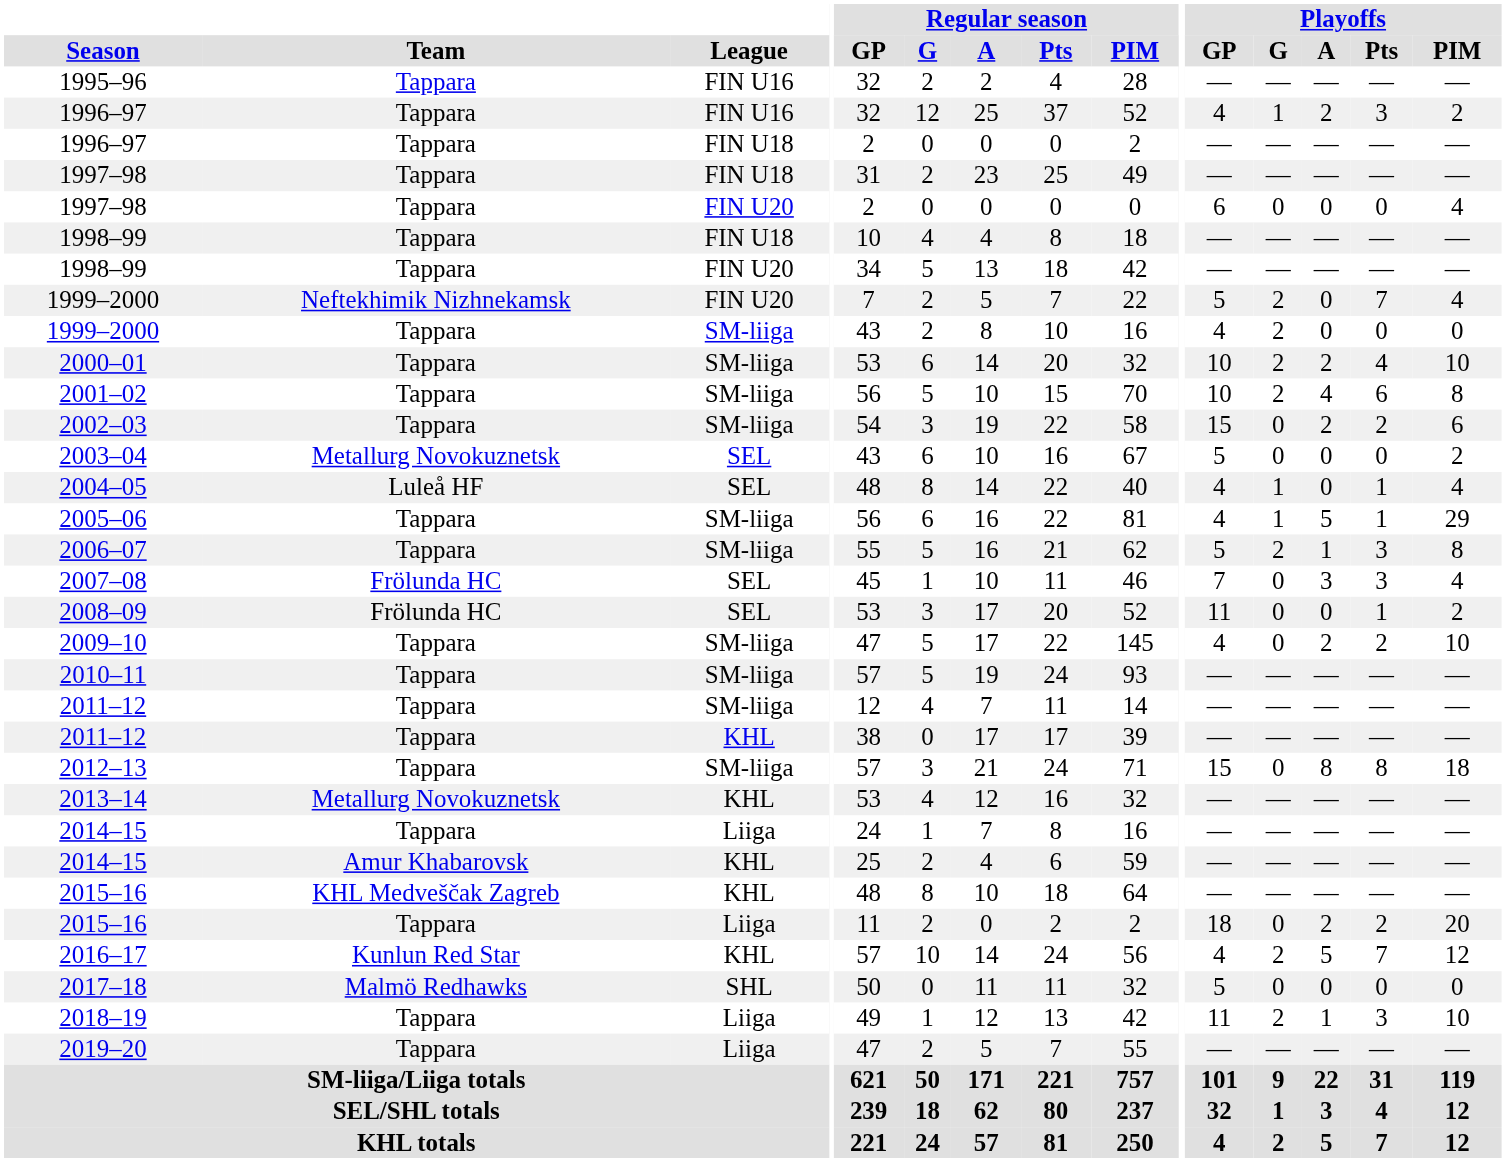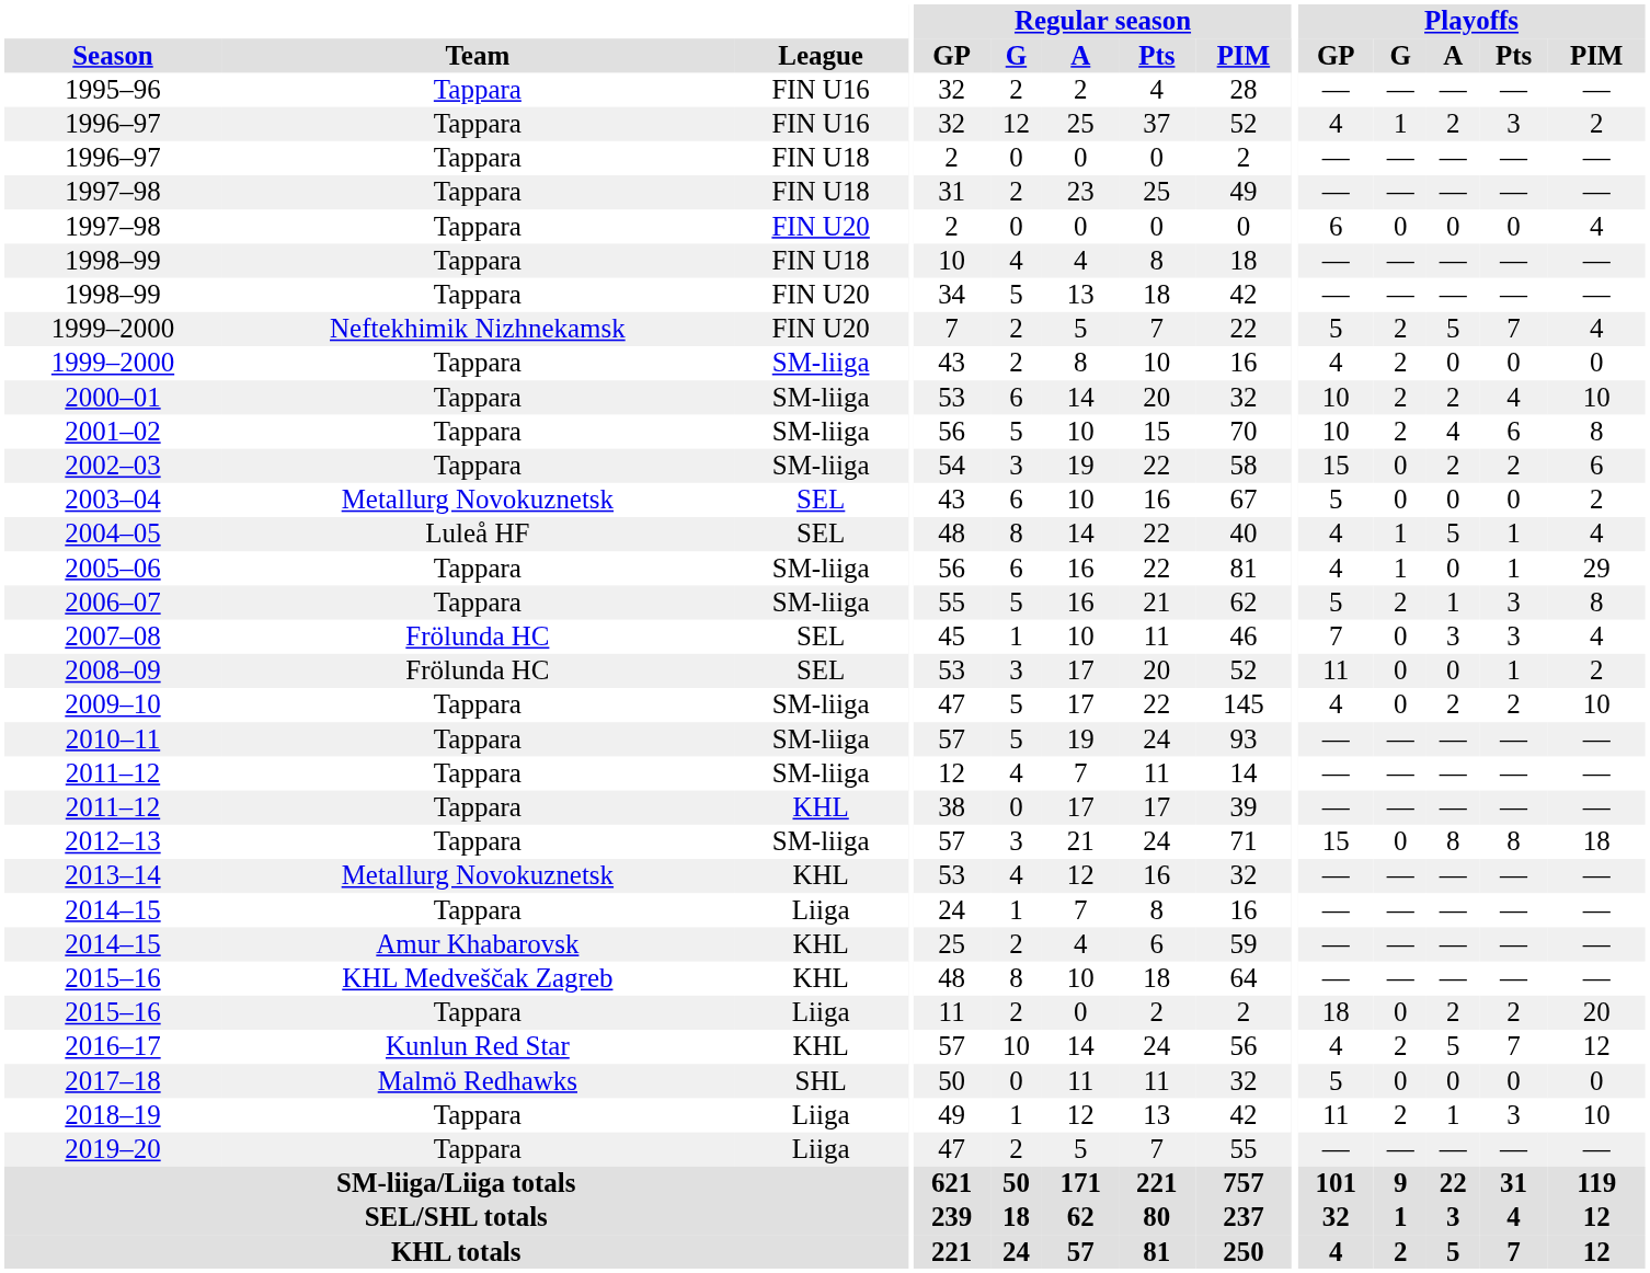 <table border="0" cellpadding="1" cellspacing="0" style="text-align:center; width:60em">
 <tr bgcolor="#e0e0e0">
 <th colspan="3" bgcolor="#ffffff"></th>
 <th rowspan="99" bgcolor="#ffffff"></th>
 <th colspan="5"><a href='#'>Regular season</a></th>
 <th rowspan="99" bgcolor="#ffffff"></th>
 <th colspan="5"><a href='#'>Playoffs</a></th>
 </tr>
 <tr bgcolor="#e0e0e0">
 <th><a href='#'>Season</a></th>
 <th>Team</th>
 <th>League</th>
 <th>GP</th>
 <th><a href='#'>G</a></th>
 <th><a href='#'>A</a></th>
 <th><a href='#'>Pts</a></th>
 <th><a href='#'>PIM</a></th>
 <th>GP</th>
 <th>G</th>
 <th>A</th>
 <th>Pts</th>
 <th>PIM</th>
 </tr>
 <tr>
 <td>1995–96</td>
 <td><a href='#'>Tappara</a></td>
 <td>FIN U16</td>
 <td>32</td>
 <td>2</td>
 <td>2</td>
 <td>4</td>
 <td>28</td>
 <td>—</td>
 <td>—</td>
 <td>—</td>
 <td>—</td>
 <td>—</td>
 </tr>
 <tr bgcolor="#f0f0f0">
 <td>1996–97</td>
 <td>Tappara</td>
 <td>FIN U16</td>
 <td>32</td>
 <td>12</td>
 <td>25</td>
 <td>37</td>
 <td>52</td>
 <td>4</td>
 <td>1</td>
 <td>2</td>
 <td>3</td>
 <td>2</td>
 </tr>
 <tr>
 <td>1996–97</td>
 <td>Tappara</td>
 <td>FIN U18</td>
 <td>2</td>
 <td>0</td>
 <td>0</td>
 <td>0</td>
 <td>2</td>
 <td>—</td>
 <td>—</td>
 <td>—</td>
 <td>—</td>
 <td>—</td>
 </tr>
 <tr bgcolor="#f0f0f0">
 <td>1997–98</td>
 <td>Tappara</td>
 <td>FIN U18</td>
 <td>31</td>
 <td>2</td>
 <td>23</td>
 <td>25</td>
 <td>49</td>
 <td>—</td>
 <td>—</td>
 <td>—</td>
 <td>—</td>
 <td>—</td>
 </tr>
 <tr>
 <td>1997–98</td>
 <td>Tappara</td>
 <td><a href='#'>FIN U20</a></td>
 <td>2</td>
 <td>0</td>
 <td>0</td>
 <td>0</td>
 <td>0</td>
 <td>6</td>
 <td>0</td>
 <td>0</td>
 <td>0</td>
 <td>4</td>
 </tr>
 <tr bgcolor="#f0f0f0">
 <td>1998–99</td>
 <td>Tappara</td>
 <td>FIN U18</td>
 <td>10</td>
 <td>4</td>
 <td>4</td>
 <td>8</td>
 <td>18</td>
 <td>—</td>
 <td>—</td>
 <td>—</td>
 <td>—</td>
 <td>—</td>
 </tr>
 <tr>
 <td>1998–99</td>
 <td>Tappara</td>
 <td>FIN U20</td>
 <td>34</td>
 <td>5</td>
 <td>13</td>
 <td>18</td>
 <td>42</td>
 <td>—</td>
 <td>—</td>
 <td>—</td>
 <td>—</td>
 <td>—</td>
 </tr>
 <tr bgcolor="#f0f0f0">
 <td>1999–2000</td>
 <td><a href='#'>Neftekhimik Nizhnekamsk</a></td>
 <td>FIN U20</td>
 <td>7</td>
 <td>2</td>
 <td>5</td>
 <td>7</td>
 <td>22</td>
 <td>5</td>
 <td>2</td>
-<td>0</td>
+<td>5</td>
 <td>7</td>
 <td>4</td>
 </tr>
 <tr>
 <td><a href='#'>1999–2000</a></td>
 <td>Tappara</td>
 <td><a href='#'>SM-liiga</a></td>
 <td>43</td>
 <td>2</td>
 <td>8</td>
 <td>10</td>
 <td>16</td>
 <td>4</td>
 <td>2</td>
 <td>0</td>
 <td>0</td>
 <td>0</td>
 </tr>
 <tr bgcolor="#f0f0f0">
 <td><a href='#'>2000–01</a></td>
 <td>Tappara</td>
 <td>SM-liiga</td>
 <td>53</td>
 <td>6</td>
 <td>14</td>
 <td>20</td>
 <td>32</td>
 <td>10</td>
 <td>2</td>
 <td>2</td>
 <td>4</td>
 <td>10</td>
 </tr>
 <tr>
 <td><a href='#'>2001–02</a></td>
 <td>Tappara</td>
 <td>SM-liiga</td>
 <td>56</td>
 <td>5</td>
 <td>10</td>
 <td>15</td>
 <td>70</td>
 <td>10</td>
 <td>2</td>
 <td>4</td>
 <td>6</td>
 <td>8</td>
 </tr>
 <tr bgcolor="#f0f0f0">
 <td><a href='#'>2002–03</a></td>
 <td>Tappara</td>
 <td>SM-liiga</td>
 <td>54</td>
 <td>3</td>
 <td>19</td>
 <td>22</td>
 <td>58</td>
 <td>15</td>
 <td>0</td>
 <td>2</td>
 <td>2</td>
 <td>6</td>
 </tr>
 <tr>
 <td><a href='#'>2003–04</a></td>
 <td><a href='#'>Metallurg Novokuznetsk</a></td>
 <td><a href='#'>SEL</a></td>
 <td>43</td>
 <td>6</td>
 <td>10</td>
 <td>16</td>
 <td>67</td>
 <td>5</td>
 <td>0</td>
 <td>0</td>
 <td>0</td>
 <td>2</td>
 </tr>
 <tr bgcolor="#f0f0f0">
 <td><a href='#'>2004–05</a></td>
 <td>Luleå HF</td>
 <td>SEL</td>
 <td>48</td>
 <td>8</td>
 <td>14</td>
 <td>22</td>
 <td>40</td>
 <td>4</td>
 <td>1</td>
-<td>0</td>
+<td>5</td>
 <td>1</td>
 <td>4</td>
 </tr>
 <tr>
 <td><a href='#'>2005–06</a></td>
 <td>Tappara</td>
 <td>SM-liiga</td>
 <td>56</td>
 <td>6</td>
 <td>16</td>
 <td>22</td>
 <td>81</td>
 <td>4</td>
 <td>1</td>
-<td>5</td>
+<td>0</td>
 <td>1</td>
 <td>29</td>
 </tr>
 <tr bgcolor="#f0f0f0">
 <td><a href='#'>2006–07</a></td>
 <td>Tappara</td>
 <td>SM-liiga</td>
 <td>55</td>
 <td>5</td>
 <td>16</td>
 <td>21</td>
 <td>62</td>
 <td>5</td>
 <td>2</td>
 <td>1</td>
 <td>3</td>
 <td>8</td>
 </tr>
 <tr>
 <td><a href='#'>2007–08</a></td>
 <td><a href='#'>Frölunda HC</a></td>
 <td>SEL</td>
 <td>45</td>
 <td>1</td>
 <td>10</td>
 <td>11</td>
 <td>46</td>
 <td>7</td>
 <td>0</td>
 <td>3</td>
 <td>3</td>
 <td>4</td>
 </tr>
 <tr bgcolor="#f0f0f0">
 <td><a href='#'>2008–09</a></td>
 <td>Frölunda HC</td>
 <td>SEL</td>
 <td>53</td>
 <td>3</td>
 <td>17</td>
 <td>20</td>
 <td>52</td>
 <td>11</td>
 <td>0</td>
 <td>0</td>
 <td>1</td>
 <td>2</td>
 </tr>
 <tr>
 <td><a href='#'>2009–10</a></td>
 <td>Tappara</td>
 <td>SM-liiga</td>
 <td>47</td>
 <td>5</td>
 <td>17</td>
 <td>22</td>
 <td>145</td>
 <td>4</td>
 <td>0</td>
 <td>2</td>
 <td>2</td>
 <td>10</td>
 </tr>
 <tr bgcolor="#f0f0f0">
 <td><a href='#'>2010–11</a></td>
 <td>Tappara</td>
 <td>SM-liiga</td>
 <td>57</td>
 <td>5</td>
 <td>19</td>
 <td>24</td>
 <td>93</td>
 <td>—</td>
 <td>—</td>
 <td>—</td>
 <td>—</td>
 <td>—</td>
 </tr>
 <tr>
 <td><a href='#'>2011–12</a></td>
 <td>Tappara</td>
 <td>SM-liiga</td>
 <td>12</td>
 <td>4</td>
 <td>7</td>
 <td>11</td>
 <td>14</td>
 <td>—</td>
 <td>—</td>
 <td>—</td>
 <td>—</td>
 <td>—</td>
 </tr>
 <tr bgcolor="#f0f0f0">
 <td><a href='#'>2011–12</a></td>
 <td>Tappara</td>
 <td><a href='#'>KHL</a></td>
 <td>38</td>
 <td>0</td>
 <td>17</td>
 <td>17</td>
 <td>39</td>
 <td>—</td>
 <td>—</td>
 <td>—</td>
 <td>—</td>
 <td>—</td>
 </tr>
 <tr>
 <td><a href='#'>2012–13</a></td>
 <td>Tappara</td>
 <td>SM-liiga</td>
 <td>57</td>
 <td>3</td>
 <td>21</td>
 <td>24</td>
 <td>71</td>
 <td>15</td>
 <td>0</td>
 <td>8</td>
 <td>8</td>
 <td>18</td>
 </tr>
 <tr bgcolor="#f0f0f0">
 <td><a href='#'>2013–14</a></td>
 <td><a href='#'>Metallurg Novokuznetsk</a></td>
 <td>KHL</td>
 <td>53</td>
 <td>4</td>
 <td>12</td>
 <td>16</td>
 <td>32</td>
 <td>—</td>
 <td>—</td>
 <td>—</td>
 <td>—</td>
 <td>—</td>
 </tr>
 <tr>
 <td><a href='#'>2014–15</a></td>
 <td>Tappara</td>
 <td>Liiga</td>
 <td>24</td>
 <td>1</td>
 <td>7</td>
 <td>8</td>
 <td>16</td>
 <td>—</td>
 <td>—</td>
 <td>—</td>
 <td>—</td>
 <td>—</td>
 </tr>
 <tr bgcolor="#f0f0f0">
 <td><a href='#'>2014–15</a></td>
 <td><a href='#'>Amur Khabarovsk</a></td>
 <td>KHL</td>
 <td>25</td>
 <td>2</td>
 <td>4</td>
 <td>6</td>
 <td>59</td>
 <td>—</td>
 <td>—</td>
 <td>—</td>
 <td>—</td>
 <td>—</td>
 </tr>
 <tr>
 <td><a href='#'>2015–16</a></td>
 <td><a href='#'>KHL Medveščak Zagreb</a></td>
 <td>KHL</td>
 <td>48</td>
 <td>8</td>
 <td>10</td>
 <td>18</td>
 <td>64</td>
 <td>—</td>
 <td>—</td>
 <td>—</td>
 <td>—</td>
 <td>—</td>
 </tr>
 <tr bgcolor="#f0f0f0">
 <td><a href='#'>2015–16</a></td>
 <td>Tappara</td>
 <td>Liiga</td>
 <td>11</td>
 <td>2</td>
 <td>0</td>
 <td>2</td>
 <td>2</td>
 <td>18</td>
 <td>0</td>
 <td>2</td>
 <td>2</td>
 <td>20</td>
 </tr>
 <tr>
 <td><a href='#'>2016–17</a></td>
 <td><a href='#'>Kunlun Red Star</a></td>
 <td>KHL</td>
 <td>57</td>
 <td>10</td>
 <td>14</td>
 <td>24</td>
 <td>56</td>
 <td>4</td>
 <td>2</td>
 <td>5</td>
 <td>7</td>
 <td>12</td>
 </tr>
 <tr bgcolor="#f0f0f0">
 <td><a href='#'>2017–18</a></td>
 <td><a href='#'>Malmö Redhawks</a></td>
 <td>SHL</td>
 <td>50</td>
 <td>0</td>
 <td>11</td>
 <td>11</td>
 <td>32</td>
 <td>5</td>
 <td>0</td>
 <td>0</td>
 <td>0</td>
 <td>0</td>
 </tr>
 <tr>
 <td><a href='#'>2018–19</a></td>
 <td>Tappara</td>
 <td>Liiga</td>
 <td>49</td>
 <td>1</td>
 <td>12</td>
 <td>13</td>
 <td>42</td>
 <td>11</td>
 <td>2</td>
 <td>1</td>
 <td>3</td>
 <td>10</td>
 </tr>
 <tr bgcolor="#f0f0f0">
 <td><a href='#'>2019–20</a></td>
 <td>Tappara</td>
 <td>Liiga</td>
 <td>47</td>
 <td>2</td>
 <td>5</td>
 <td>7</td>
 <td>55</td>
 <td>—</td>
 <td>—</td>
 <td>—</td>
 <td>—</td>
 <td>—</td>
 </tr>
 <tr bgcolor="#e0e0e0">
 <th colspan="3">SM-liiga/Liiga totals</th>
 <th>621</th>
 <th>50</th>
 <th>171</th>
 <th>221</th>
 <th>757</th>
 <th>101</th>
 <th>9</th>
 <th>22</th>
 <th>31</th>
 <th>119</th>
 </tr>
 <tr bgcolor="#e0e0e0">
 <th colspan="3">SEL/SHL totals</th>
 <th>239</th>
 <th>18</th>
 <th>62</th>
 <th>80</th>
 <th>237</th>
 <th>32</th>
 <th>1</th>
 <th>3</th>
 <th>4</th>
 <th>12</th>
 </tr>
 <tr bgcolor="#e0e0e0">
 <th colspan="3">KHL totals</th>
 <th>221</th>
 <th>24</th>
 <th>57</th>
 <th>81</th>
 <th>250</th>
 <th>4</th>
 <th>2</th>
 <th>5</th>
 <th>7</th>
 <th>12</th>
 </tr>
 </table>
